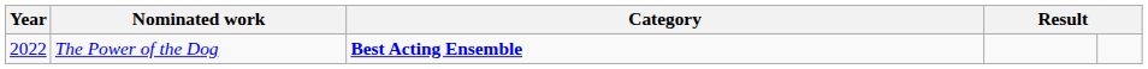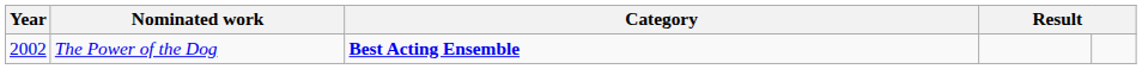 <table class=wikitable>
 <tr>
 <th width=4%>Year</th>
 <th width=26%>Nominated work</th>
 <th width=56%>Category</th>
 <th width=14% colspan=2>Result</th>
 </tr>
 <tr>
-<td><a href='#'>2022</a></td>
+<td><a href='#'>2002</a></td>
 <td><em><a href='#'>The Power of the Dog</a></em></td>
 <td><strong><a href='#'>Best Acting Ensemble</a></strong></td>
 <td></td>
 <td width=4% align=center></td>
 </tr>
 </table>
